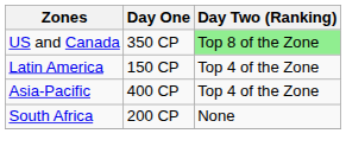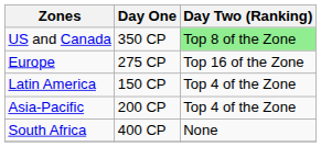 <table class="wikitable">
 <tr>
 <th>Zones</th>
 <th>Day One</th>
 <th>Day Two (Ranking)</th>
 </tr>
 <tr>
 <td><a href='#'>US</a> and <a href='#'>Canada</a></td>
 <td>350 CP</td>
 <td style="background: lightgreen;">Top 8 of the Zone</td>
 </tr>
 <tr>
+<td><a href='#'>Europe</a></td>
+<td>275 CP</td>
+<td>Top 16 of the Zone</td>
+</tr>
+<tr>
 <td><a href='#'>Latin America</a></td>
 <td>150 CP</td>
 <td>Top 4 of the Zone</td>
 </tr>
 <tr>
 <td><a href='#'>Asia-Pacific</a></td>
-<td>400 CP</td>
+<td>200 CP</td>
 <td>Top 4 of the Zone</td>
 </tr>
 <tr>
 <td><a href='#'>South Africa</a></td>
-<td>200 CP</td>
+<td>400 CP</td>
 <td>None</td>
 </tr>
 <tr>
 </tr>
 </table>
